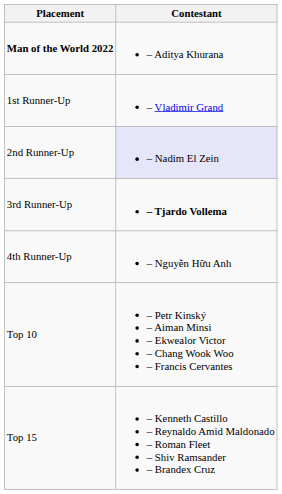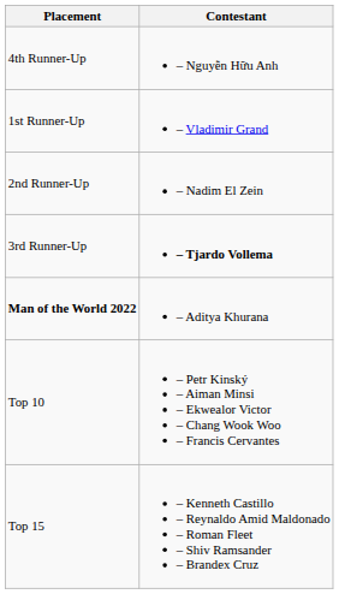 <table class="wikitable sortable" style="font-size: 95%;">
 <tr>
 <th>Placement</th>
 <th>Contestant</th>
 </tr>
 <tr>
-<td><strong>Man of the World 2022</strong></td>
-<td><br><ul><li> – Aditya Khurana </li></ul></td>
+<td>4th Runner-Up</td>
+<td><br><ul><li> – Nguyễn Hữu Anh</li></ul></td>
 </tr>
 <tr>
 <td>1st Runner-Up</td>
 <td><br><ul><li> – <a href='#'>Vladimir Grand</a></li></ul></td>
 </tr>
 <tr>
 <td>2nd Runner-Up</td>
-<td style="background: lavender;"><br><ul><li> – Nadim El Zein</li></ul></td>
+<td><br><ul><li> – Nadim El Zein</li></ul></td>
 </tr>
 <tr>
 <td>3rd Runner-Up</td>
 <td><strong><br><ul><li> – Tjardo Vollema</li></ul></strong></td>
 </tr>
 <tr>
-<td>4th Runner-Up</td>
-<td><br><ul><li> – Nguyễn Hữu Anh</li></ul></td>
+<td><strong>Man of the World 2022</strong></td>
+<td><br><ul><li> – Aditya Khurana </li></ul></td>
 </tr>
 <tr>
 <td>Top 10</td>
 <td><br><ul><li> – Petr Kinský</li><li> – Aiman Minsi</li><li> – Ekwealor Victor</li><li> – Chang Wook Woo</li><li> – Francis Cervantes</li></ul></td>
 </tr>
 <tr>
 <td>Top 15</td>
 <td><br><ul><li> – Kenneth Castillo</li><li> – Reynaldo Amid Maldonado</li><li> – Roman Fleet</li><li> – Shiv Ramsander</li><li> – Brandex Cruz</li></ul></td>
 </tr>
 </table>
